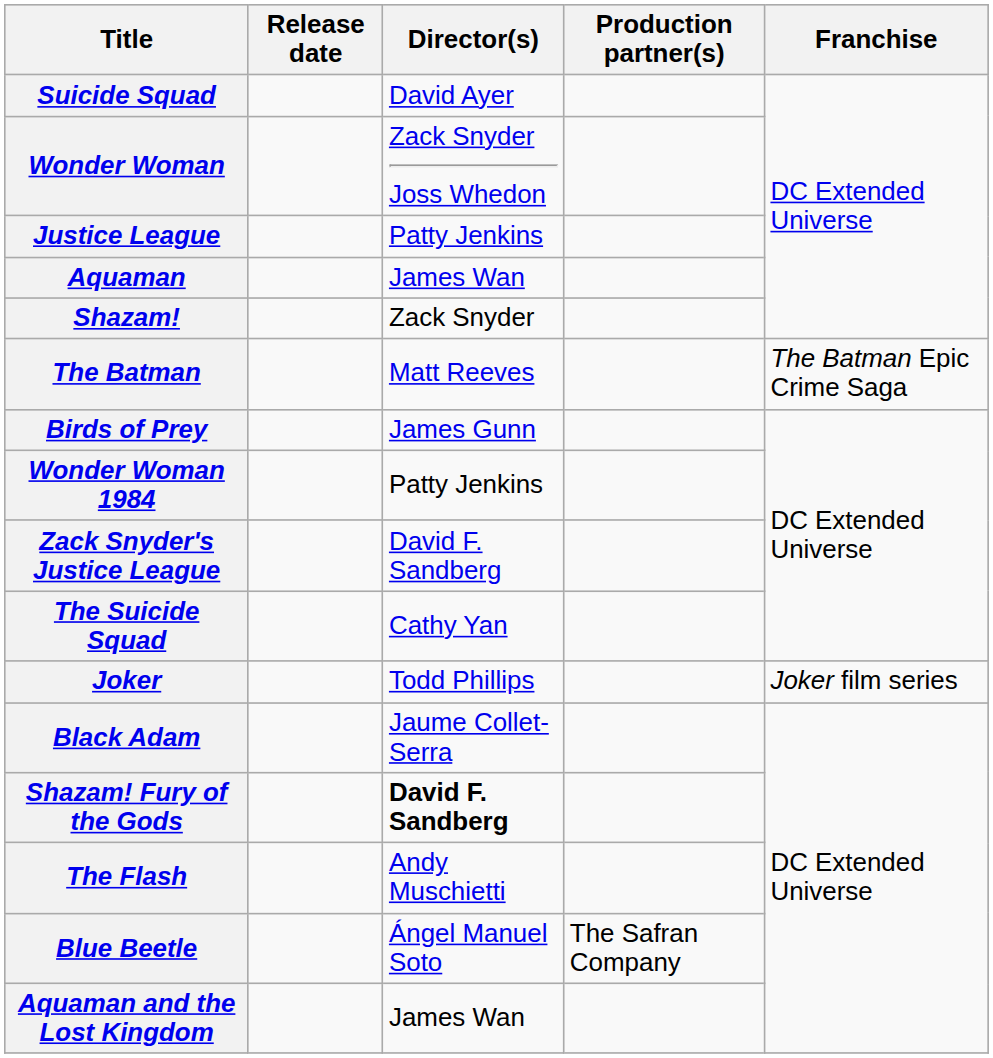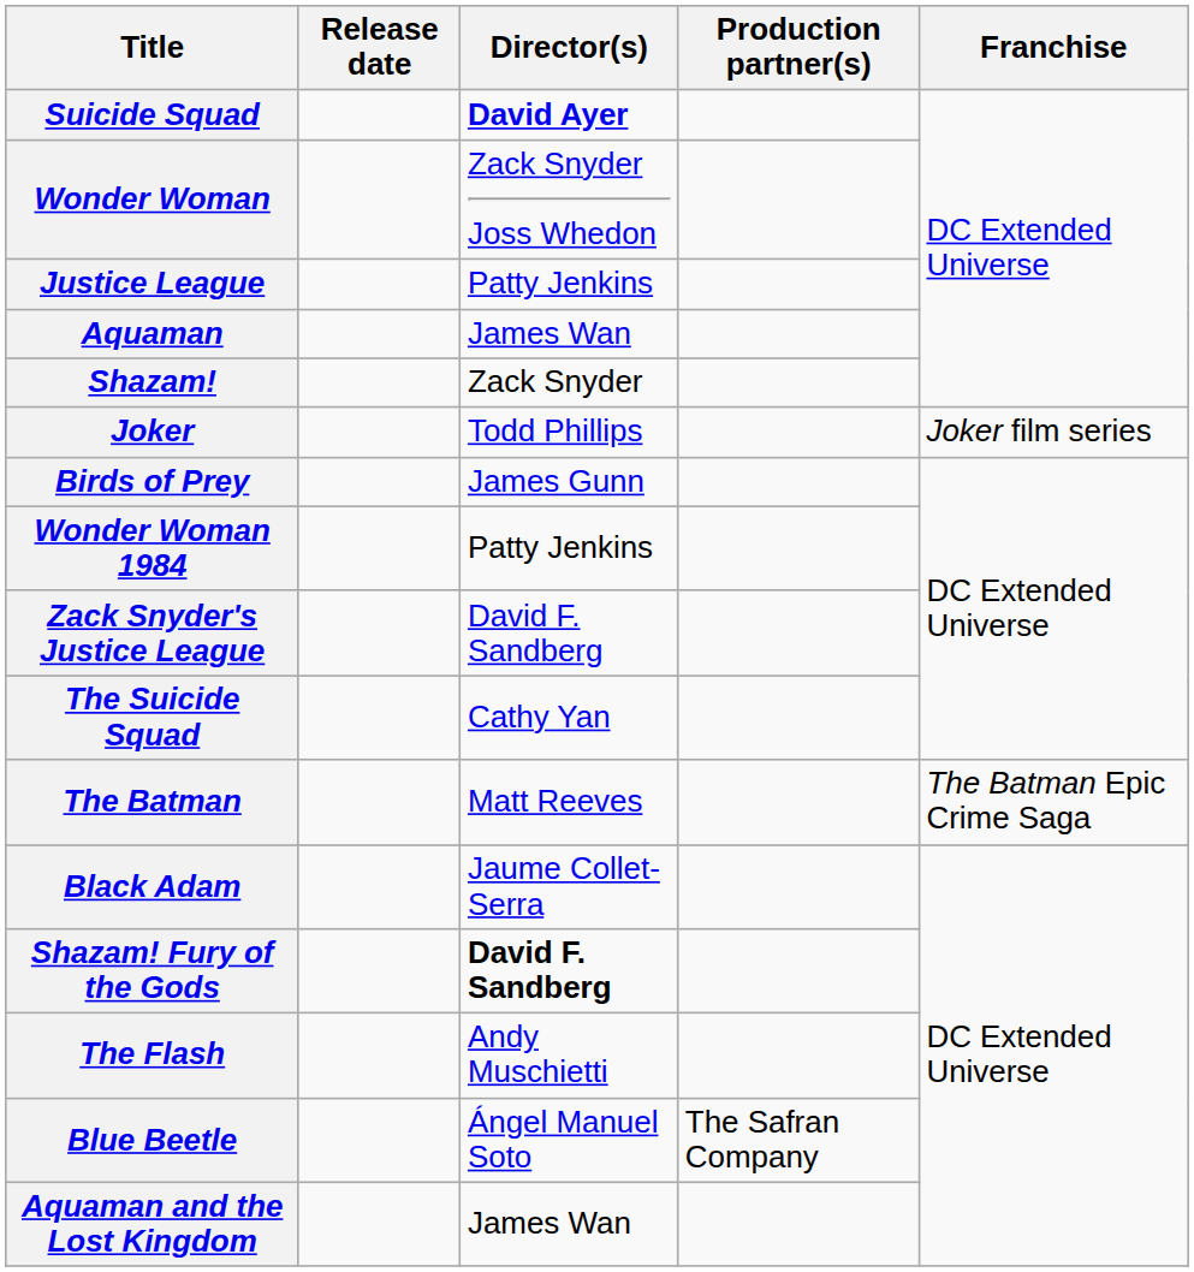 <table class="wikitable plainrowheaders unsortable defaultcenter col1left col2left">
 <tr>
 <th scope="col">Title</th>
 <th scope="col">Release date</th>
 <th scope="col">Director(s)</th>
 <th scope="col">Production partner(s)</th>
 <th scope="col">Franchise</th>
 </tr>
 <tr>
 <th scope="row"><em><a href='#'>Suicide Squad</a></em></th>
 <td></td>
-<td><a href='#'>David Ayer</a></td>
+<td><strong><a href='#'>David Ayer</a></strong></td>
 <td></td>
 <td rowspan="5"><a href='#'>DC Extended Universe</a></td>
 </tr>
 <tr>
 <th scope="row"><em><a href='#'>Wonder Woman</a></em></th>
 <td></td>
 <td><a href='#'>Zack Snyder</a><hr><a href='#'>Joss Whedon</a></td>
 <td></td>
 </tr>
 <tr>
 <th scope="row"><em><a href='#'>Justice League</a></em></th>
 <td></td>
 <td><a href='#'>Patty Jenkins</a></td>
 <td></td>
 </tr>
 <tr>
 <th scope="row"><em><a href='#'>Aquaman</a></em></th>
 <td></td>
 <td><a href='#'>James Wan</a></td>
 <td></td>
 </tr>
 <tr>
 <th scope="row"><em><a href='#'>Shazam!</a></em></th>
 <td></td>
 <td>Zack Snyder</td>
 <td></td>
 </tr>
 <tr>
-<th scope="row"><em><a href='#'>The Batman</a></em></th>
+<th scope="row"><em><a href='#'>Joker</a></em></th>
 <td></td>
-<td><a href='#'>Matt Reeves</a></td>
+<td><a href='#'>Todd Phillips</a></td>
 <td></td>
-<td><em>The Batman</em> Epic Crime Saga</td>
+<td><em>Joker</em> film series</td>
 </tr>
 <tr>
 <th scope="row"><em><a href='#'>Birds of Prey</a></em></th>
 <td></td>
 <td><a href='#'>James Gunn</a></td>
 <td></td>
 <td rowspan="4">DC Extended Universe</td>
 </tr>
 <tr>
 <th scope="row"><em><a href='#'>Wonder Woman 1984</a></em></th>
 <td></td>
 <td>Patty Jenkins</td>
 <td></td>
 </tr>
 <tr>
 <th scope="row"><em><a href='#'>Zack Snyder's Justice League</a></em></th>
 <td></td>
 <td><a href='#'>David F. Sandberg</a></td>
 <td></td>
 </tr>
 <tr>
 <th scope="row"><em><a href='#'>The Suicide Squad</a></em></th>
 <td></td>
 <td><a href='#'>Cathy Yan</a></td>
 <td></td>
 </tr>
 <tr>
-<th scope="row"><em><a href='#'>Joker</a></em></th>
+<th scope="row"><em><a href='#'>The Batman</a></em></th>
 <td></td>
-<td><a href='#'>Todd Phillips</a></td>
+<td><a href='#'>Matt Reeves</a></td>
 <td></td>
-<td><em>Joker</em> film series</td>
+<td><em>The Batman</em> Epic Crime Saga</td>
 </tr>
 <tr>
 <th scope="row"><em><a href='#'>Black Adam</a></em></th>
 <td></td>
 <td><a href='#'>Jaume Collet-Serra</a></td>
 <td></td>
 <td rowspan="5">DC Extended Universe</td>
 </tr>
 <tr>
 <th scope="row"><em><a href='#'>Shazam! Fury of the Gods</a></em></th>
 <td></td>
 <td><strong>David F. Sandberg</strong></td>
 <td></td>
 </tr>
 <tr>
 <th scope="row"><em><a href='#'>The Flash</a></em></th>
 <td></td>
 <td><a href='#'>Andy Muschietti</a></td>
 <td></td>
 </tr>
 <tr>
 <th scope="row"><em><a href='#'>Blue Beetle</a></em></th>
 <td></td>
 <td><a href='#'>Ángel Manuel Soto</a></td>
 <td style="text-align: left;">The Safran Company</td>
 </tr>
 <tr>
 <th scope="row"><em><a href='#'>Aquaman and the Lost Kingdom</a></em></th>
 <td></td>
 <td>James Wan</td>
 <td></td>
 </tr>
 </table>
